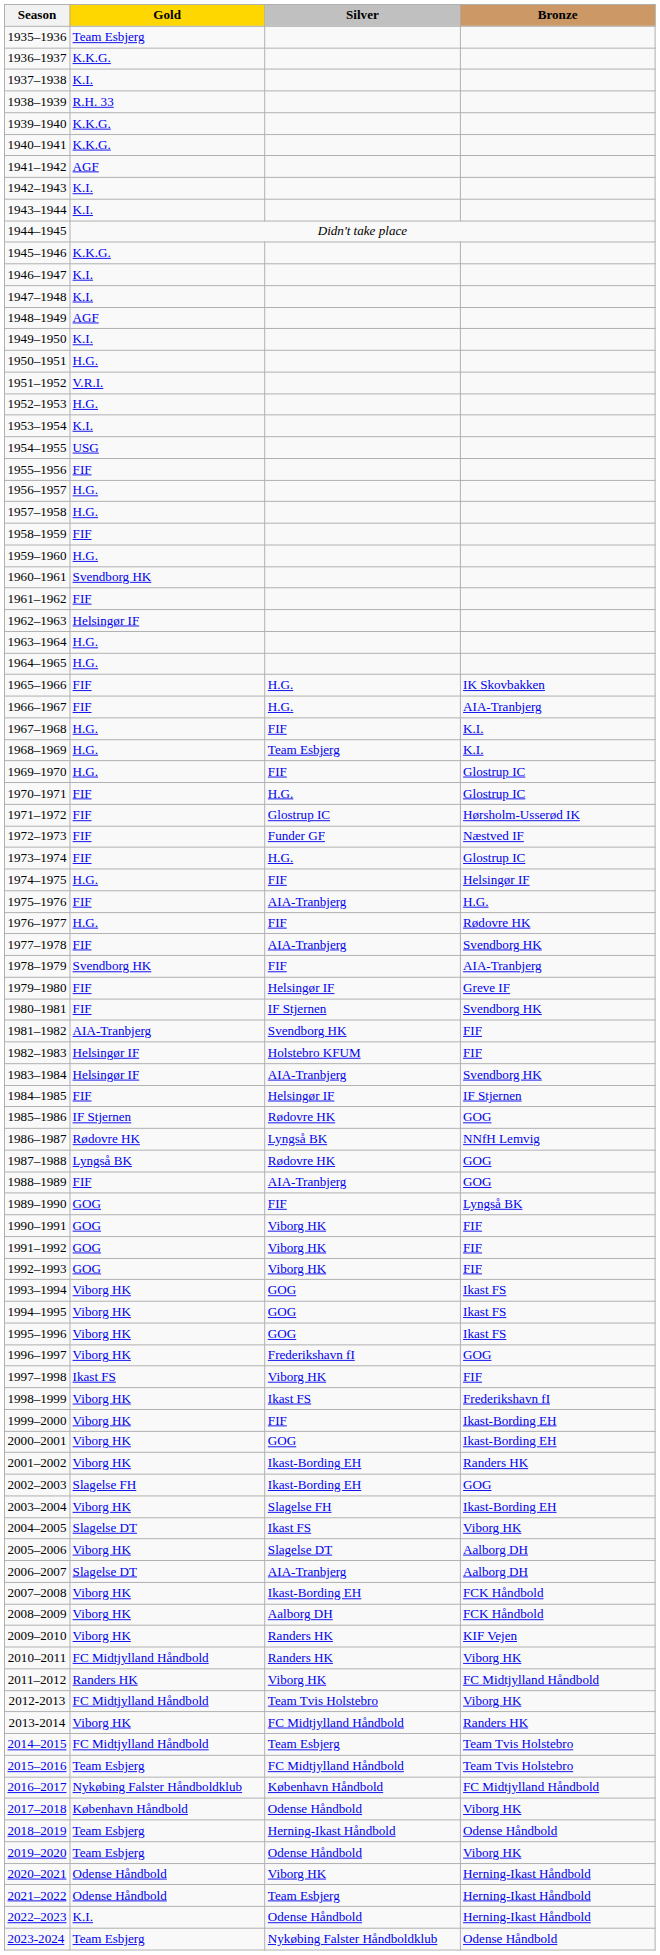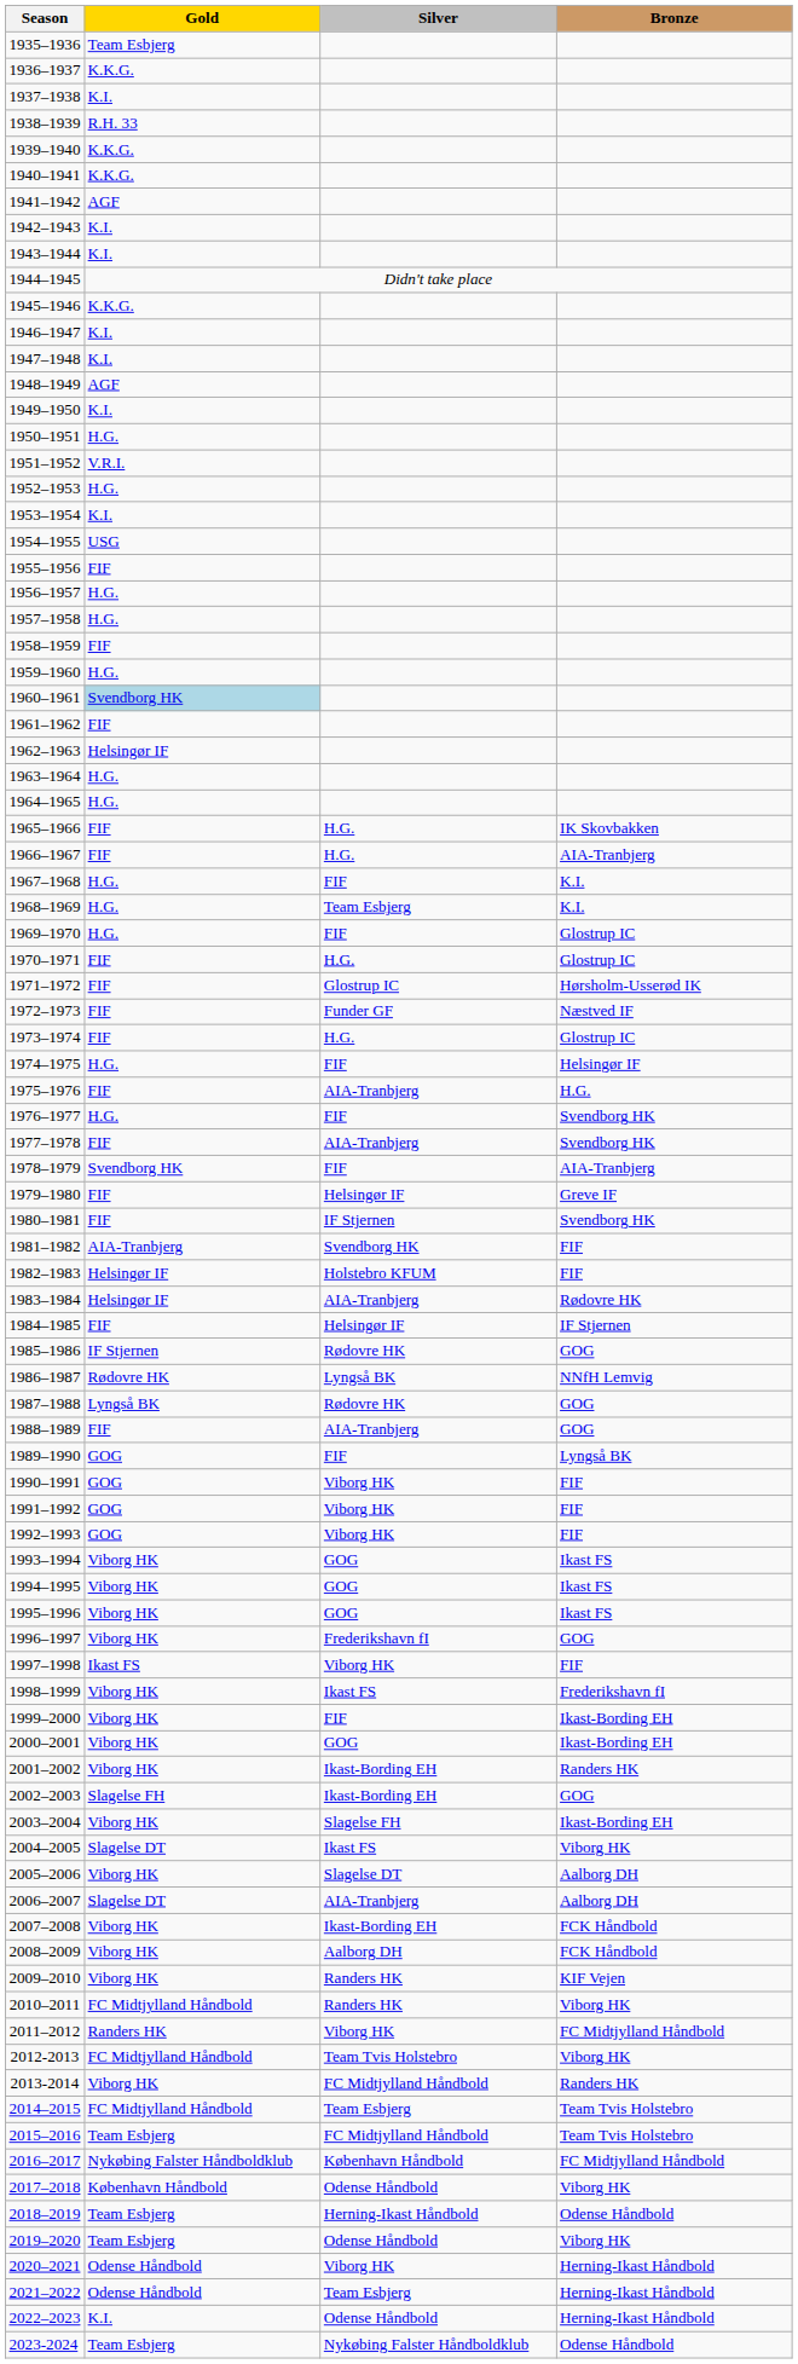 <table class="wikitable" style="font-size: 90%">
 <tr>
 <th style="width:10%;"><strong>Season</strong></th>
 <th style="background:gold; width:30%;"><strong>Gold</strong></th>
 <th style="background:silver; width:30%;"><strong>Silver</strong></th>
 <th style="background:#c96; width:30%;"><strong>Bronze</strong></th>
 </tr>
 <tr>
 <td style="text-align:center;">1935–1936</td>
 <td><a href='#'>Team Esbjerg</a></td>
 <td></td>
 <td></td>
 </tr>
 <tr>
 <td style="text-align:center;">1936–1937</td>
 <td><a href='#'>K.K.G.</a></td>
 <td></td>
 <td></td>
 </tr>
 <tr>
 <td style="text-align:center;">1937–1938</td>
 <td><a href='#'>K.I.</a></td>
 <td></td>
 <td></td>
 </tr>
 <tr>
 <td style="text-align:center;">1938–1939</td>
 <td><a href='#'>R.H. 33</a></td>
 <td></td>
 <td></td>
 </tr>
 <tr>
 <td style="text-align:center;">1939–1940</td>
 <td><a href='#'>K.K.G.</a></td>
 <td></td>
 <td></td>
 </tr>
 <tr>
 <td style="text-align:center;">1940–1941</td>
 <td><a href='#'>K.K.G.</a></td>
 <td></td>
 <td></td>
 </tr>
 <tr>
 <td style="text-align:center;">1941–1942</td>
 <td><a href='#'>AGF</a></td>
 <td></td>
 <td></td>
 </tr>
 <tr>
 <td style="text-align:center;">1942–1943</td>
 <td><a href='#'>K.I.</a></td>
 <td></td>
 <td></td>
 </tr>
 <tr>
 <td style="text-align:center;">1943–1944</td>
 <td><a href='#'>K.I.</a></td>
 <td></td>
 <td></td>
 </tr>
 <tr style="text-align:center;">
 <td>1944–1945</td>
 <td colspan="3"><em>Didn't take place</em></td>
 </tr>
 <tr>
 <td style="text-align:center;">1945–1946</td>
 <td><a href='#'>K.K.G.</a></td>
 <td></td>
 <td></td>
 </tr>
 <tr>
 <td style="text-align:center;">1946–1947</td>
 <td><a href='#'>K.I.</a></td>
 <td></td>
 <td></td>
 </tr>
 <tr>
 <td style="text-align:center;">1947–1948</td>
 <td><a href='#'>K.I.</a></td>
 <td></td>
 <td></td>
 </tr>
 <tr>
 <td style="text-align:center;">1948–1949</td>
 <td><a href='#'>AGF</a></td>
 <td></td>
 <td></td>
 </tr>
 <tr>
 <td style="text-align:center;">1949–1950</td>
 <td><a href='#'>K.I.</a></td>
 <td></td>
 <td></td>
 </tr>
 <tr>
 <td style="text-align:center;">1950–1951</td>
 <td><a href='#'>H.G.</a></td>
 <td></td>
 <td></td>
 </tr>
 <tr>
 <td style="text-align:center;">1951–1952</td>
 <td><a href='#'>V.R.I.</a></td>
 <td></td>
 <td></td>
 </tr>
 <tr>
 <td style="text-align:center;">1952–1953</td>
 <td><a href='#'>H.G.</a></td>
 <td></td>
 <td></td>
 </tr>
 <tr>
 <td style="text-align:center;">1953–1954</td>
 <td><a href='#'>K.I.</a></td>
 <td></td>
 <td></td>
 </tr>
 <tr>
 <td style="text-align:center;">1954–1955</td>
 <td><a href='#'>USG</a></td>
 <td></td>
 <td></td>
 </tr>
 <tr>
 <td style="text-align:center;">1955–1956</td>
 <td><a href='#'>FIF</a></td>
 <td></td>
 <td></td>
 </tr>
 <tr>
 <td style="text-align:center;">1956–1957</td>
 <td><a href='#'>H.G.</a></td>
 <td></td>
 <td></td>
 </tr>
 <tr>
 <td style="text-align:center;">1957–1958</td>
 <td><a href='#'>H.G.</a></td>
 <td></td>
 <td></td>
 </tr>
 <tr>
 <td style="text-align:center;">1958–1959</td>
 <td><a href='#'>FIF</a></td>
 <td></td>
 <td></td>
 </tr>
 <tr>
 <td style="text-align:center;">1959–1960</td>
 <td><a href='#'>H.G.</a></td>
 <td></td>
 <td></td>
 </tr>
 <tr>
 <td style="text-align:center;">1960–1961</td>
-<td><a href='#'>Svendborg HK</a></td>
+<td style="background: lightblue;"><a href='#'>Svendborg HK</a></td>
 <td></td>
 <td></td>
 </tr>
 <tr>
 <td style="text-align:center;">1961–1962</td>
 <td><a href='#'>FIF</a></td>
 <td></td>
 <td></td>
 </tr>
 <tr>
 <td style="text-align:center;">1962–1963</td>
 <td><a href='#'>Helsingør IF</a></td>
 <td></td>
 <td></td>
 </tr>
 <tr>
 <td style="text-align:center;">1963–1964</td>
 <td><a href='#'>H.G.</a></td>
 <td></td>
 <td></td>
 </tr>
 <tr>
 <td style="text-align:center;">1964–1965</td>
 <td><a href='#'>H.G.</a></td>
 <td></td>
 <td></td>
 </tr>
 <tr>
 <td style="text-align:center;">1965–1966</td>
 <td><a href='#'>FIF</a></td>
 <td><a href='#'>H.G.</a></td>
 <td><a href='#'>IK Skovbakken</a></td>
 </tr>
 <tr>
 <td style="text-align:center;">1966–1967</td>
 <td><a href='#'>FIF</a></td>
 <td><a href='#'>H.G.</a></td>
 <td><a href='#'>AIA-Tranbjerg</a></td>
 </tr>
 <tr>
 <td style="text-align:center;">1967–1968</td>
 <td><a href='#'>H.G.</a></td>
 <td><a href='#'>FIF</a></td>
 <td><a href='#'>K.I.</a></td>
 </tr>
 <tr>
 <td style="text-align:center;">1968–1969</td>
 <td><a href='#'>H.G.</a></td>
 <td><a href='#'>Team Esbjerg</a></td>
 <td><a href='#'>K.I.</a></td>
 </tr>
 <tr>
 <td style="text-align:center;">1969–1970</td>
 <td><a href='#'>H.G.</a></td>
 <td><a href='#'>FIF</a></td>
 <td><a href='#'>Glostrup IC</a></td>
 </tr>
 <tr>
 <td style="text-align:center;">1970–1971</td>
 <td><a href='#'>FIF</a></td>
 <td><a href='#'>H.G.</a></td>
 <td><a href='#'>Glostrup IC</a></td>
 </tr>
 <tr>
 <td style="text-align:center;">1971–1972</td>
 <td><a href='#'>FIF</a></td>
 <td><a href='#'>Glostrup IC</a></td>
 <td><a href='#'>Hørsholm-Usserød IK</a></td>
 </tr>
 <tr>
 <td style="text-align:center;">1972–1973</td>
 <td><a href='#'>FIF</a></td>
 <td><a href='#'>Funder GF</a></td>
 <td><a href='#'>Næstved IF</a></td>
 </tr>
 <tr>
 <td style="text-align:center;">1973–1974</td>
 <td><a href='#'>FIF</a></td>
 <td><a href='#'>H.G.</a></td>
 <td><a href='#'>Glostrup IC</a></td>
 </tr>
 <tr>
 <td style="text-align:center;">1974–1975</td>
 <td><a href='#'>H.G.</a></td>
 <td><a href='#'>FIF</a></td>
 <td><a href='#'>Helsingør IF</a></td>
 </tr>
 <tr>
 <td style="text-align:center;">1975–1976</td>
 <td><a href='#'>FIF</a></td>
 <td><a href='#'>AIA-Tranbjerg</a></td>
 <td><a href='#'>H.G.</a></td>
 </tr>
 <tr>
 <td style="text-align:center;">1976–1977</td>
 <td><a href='#'>H.G.</a></td>
 <td><a href='#'>FIF</a></td>
-<td><a href='#'>Rødovre HK</a></td>
+<td><a href='#'>Svendborg HK</a></td>
 </tr>
 <tr>
 <td style="text-align:center;">1977–1978</td>
 <td><a href='#'>FIF</a></td>
 <td><a href='#'>AIA-Tranbjerg</a></td>
 <td><a href='#'>Svendborg HK</a></td>
 </tr>
 <tr>
 <td style="text-align:center;">1978–1979</td>
 <td><a href='#'>Svendborg HK</a></td>
 <td><a href='#'>FIF</a></td>
 <td><a href='#'>AIA-Tranbjerg</a></td>
 </tr>
 <tr>
 <td style="text-align:center;">1979–1980</td>
 <td><a href='#'>FIF</a></td>
 <td><a href='#'>Helsingør IF</a></td>
 <td><a href='#'>Greve IF</a></td>
 </tr>
 <tr>
 <td style="text-align:center;">1980–1981</td>
 <td><a href='#'>FIF</a></td>
 <td><a href='#'>IF Stjernen</a></td>
 <td><a href='#'>Svendborg HK</a></td>
 </tr>
 <tr>
 <td style="text-align:center;">1981–1982</td>
 <td><a href='#'>AIA-Tranbjerg</a></td>
 <td><a href='#'>Svendborg HK</a></td>
 <td><a href='#'>FIF</a></td>
 </tr>
 <tr>
 <td style="text-align:center;">1982–1983</td>
 <td><a href='#'>Helsingør IF</a></td>
 <td><a href='#'>Holstebro KFUM</a></td>
 <td><a href='#'>FIF</a></td>
 </tr>
 <tr>
 <td style="text-align:center;">1983–1984</td>
 <td><a href='#'>Helsingør IF</a></td>
 <td><a href='#'>AIA-Tranbjerg</a></td>
-<td><a href='#'>Svendborg HK</a></td>
+<td><a href='#'>Rødovre HK</a></td>
 </tr>
 <tr>
 <td style="text-align:center;">1984–1985</td>
 <td><a href='#'>FIF</a></td>
 <td><a href='#'>Helsingør IF</a></td>
 <td><a href='#'>IF Stjernen</a></td>
 </tr>
 <tr>
 <td style="text-align:center;">1985–1986</td>
 <td><a href='#'>IF Stjernen</a></td>
 <td><a href='#'>Rødovre HK</a></td>
 <td><a href='#'>GOG</a></td>
 </tr>
 <tr>
 <td style="text-align:center;">1986–1987</td>
 <td><a href='#'>Rødovre HK</a></td>
 <td><a href='#'>Lyngså BK</a></td>
 <td><a href='#'>NNfH Lemvig</a></td>
 </tr>
 <tr>
 <td style="text-align:center;">1987–1988</td>
 <td><a href='#'>Lyngså BK</a></td>
 <td><a href='#'>Rødovre HK</a></td>
 <td><a href='#'>GOG</a></td>
 </tr>
 <tr>
 <td style="text-align:center;">1988–1989</td>
 <td><a href='#'>FIF</a></td>
 <td><a href='#'>AIA-Tranbjerg</a></td>
 <td><a href='#'>GOG</a></td>
 </tr>
 <tr>
 <td style="text-align:center;">1989–1990</td>
 <td><a href='#'>GOG</a></td>
 <td><a href='#'>FIF</a></td>
 <td><a href='#'>Lyngså BK</a></td>
 </tr>
 <tr>
 <td style="text-align:center;">1990–1991</td>
 <td><a href='#'>GOG</a></td>
 <td><a href='#'>Viborg HK</a></td>
 <td><a href='#'>FIF</a></td>
 </tr>
 <tr>
 <td style="text-align:center;">1991–1992</td>
 <td><a href='#'>GOG</a></td>
 <td><a href='#'>Viborg HK</a></td>
 <td><a href='#'>FIF</a></td>
 </tr>
 <tr>
 <td style="text-align:center;">1992–1993</td>
 <td><a href='#'>GOG</a></td>
 <td><a href='#'>Viborg HK</a></td>
 <td><a href='#'>FIF</a></td>
 </tr>
 <tr>
 <td style="text-align:center;">1993–1994</td>
 <td><a href='#'>Viborg HK</a></td>
 <td><a href='#'>GOG</a></td>
 <td><a href='#'>Ikast FS</a></td>
 </tr>
 <tr>
 <td style="text-align:center;">1994–1995</td>
 <td><a href='#'>Viborg HK</a></td>
 <td><a href='#'>GOG</a></td>
 <td><a href='#'>Ikast FS</a></td>
 </tr>
 <tr>
 <td style="text-align:center;">1995–1996</td>
 <td><a href='#'>Viborg HK</a></td>
 <td><a href='#'>GOG</a></td>
 <td><a href='#'>Ikast FS</a></td>
 </tr>
 <tr>
 <td style="text-align:center;">1996–1997</td>
 <td><a href='#'>Viborg HK</a></td>
 <td><a href='#'>Frederikshavn fI</a></td>
 <td><a href='#'>GOG</a></td>
 </tr>
 <tr>
 <td style="text-align:center;">1997–1998</td>
 <td><a href='#'>Ikast FS</a></td>
 <td><a href='#'>Viborg HK</a></td>
 <td><a href='#'>FIF</a></td>
 </tr>
 <tr>
 <td style="text-align:center;">1998–1999</td>
 <td><a href='#'>Viborg HK</a></td>
 <td><a href='#'>Ikast FS</a></td>
 <td><a href='#'>Frederikshavn fI</a></td>
 </tr>
 <tr>
 <td style="text-align:center;">1999–2000</td>
 <td><a href='#'>Viborg HK</a></td>
 <td><a href='#'>FIF</a></td>
 <td><a href='#'>Ikast-Bording EH</a></td>
 </tr>
 <tr>
 <td style="text-align:center;">2000–2001</td>
 <td><a href='#'>Viborg HK</a></td>
 <td><a href='#'>GOG</a></td>
 <td><a href='#'>Ikast-Bording EH</a></td>
 </tr>
 <tr>
 <td style="text-align:center;">2001–2002</td>
 <td><a href='#'>Viborg HK</a></td>
 <td><a href='#'>Ikast-Bording EH</a></td>
 <td><a href='#'>Randers HK</a></td>
 </tr>
 <tr>
 <td style="text-align:center;">2002–2003</td>
 <td><a href='#'>Slagelse FH</a></td>
 <td><a href='#'>Ikast-Bording EH</a></td>
 <td><a href='#'>GOG</a></td>
 </tr>
 <tr>
 <td style="text-align:center;">2003–2004</td>
 <td><a href='#'>Viborg HK</a></td>
 <td><a href='#'>Slagelse FH</a></td>
 <td><a href='#'>Ikast-Bording EH</a></td>
 </tr>
 <tr>
 <td style="text-align:center;">2004–2005</td>
 <td><a href='#'>Slagelse DT</a></td>
 <td><a href='#'>Ikast FS</a></td>
 <td><a href='#'>Viborg HK</a></td>
 </tr>
 <tr>
 <td style="text-align:center;">2005–2006</td>
 <td><a href='#'>Viborg HK</a></td>
 <td><a href='#'>Slagelse DT</a></td>
 <td><a href='#'>Aalborg DH</a></td>
 </tr>
 <tr>
 <td style="text-align:center;">2006–2007</td>
 <td><a href='#'>Slagelse DT</a></td>
 <td><a href='#'>AIA-Tranbjerg</a></td>
 <td><a href='#'>Aalborg DH</a></td>
 </tr>
 <tr>
 <td style="text-align:center;">2007–2008</td>
 <td><a href='#'>Viborg HK</a></td>
 <td><a href='#'>Ikast-Bording EH</a></td>
 <td><a href='#'>FCK Håndbold</a></td>
 </tr>
 <tr>
 <td style="text-align:center;">2008–2009</td>
 <td><a href='#'>Viborg HK</a></td>
 <td><a href='#'>Aalborg DH</a></td>
 <td><a href='#'>FCK Håndbold</a></td>
 </tr>
 <tr>
 <td style="text-align:center;">2009–2010</td>
 <td><a href='#'>Viborg HK</a></td>
 <td><a href='#'>Randers HK</a></td>
 <td><a href='#'>KIF Vejen</a></td>
 </tr>
 <tr>
 <td style="text-align:center;">2010–2011</td>
 <td><a href='#'>FC Midtjylland Håndbold</a></td>
 <td><a href='#'>Randers HK</a></td>
 <td><a href='#'>Viborg HK</a></td>
 </tr>
 <tr>
 <td style="text-align:center;">2011–2012</td>
 <td><a href='#'>Randers HK</a></td>
 <td><a href='#'>Viborg HK</a></td>
 <td><a href='#'>FC Midtjylland Håndbold</a></td>
 </tr>
 <tr>
 <td style="text-align:center;">2012-2013</td>
 <td><a href='#'>FC Midtjylland Håndbold</a></td>
 <td><a href='#'>Team Tvis Holstebro</a></td>
 <td><a href='#'>Viborg HK</a></td>
 </tr>
 <tr>
 <td style="text-align:center;">2013-2014</td>
 <td><a href='#'>Viborg HK</a></td>
 <td><a href='#'>FC Midtjylland Håndbold</a></td>
 <td><a href='#'>Randers HK</a></td>
 </tr>
 <tr>
 <td style="text-align:center;"><a href='#'>2014–2015</a></td>
 <td><a href='#'>FC Midtjylland Håndbold</a></td>
 <td><a href='#'>Team Esbjerg</a></td>
 <td><a href='#'>Team Tvis Holstebro</a></td>
 </tr>
 <tr>
 <td style="text-align:center;"><a href='#'>2015–2016</a></td>
 <td><a href='#'>Team Esbjerg</a></td>
 <td><a href='#'>FC Midtjylland Håndbold</a></td>
 <td><a href='#'>Team Tvis Holstebro</a></td>
 </tr>
 <tr>
 <td style="text-align:center;"><a href='#'>2016–2017</a></td>
 <td><a href='#'>Nykøbing Falster Håndboldklub</a></td>
 <td><a href='#'>København Håndbold</a></td>
 <td><a href='#'>FC Midtjylland Håndbold</a></td>
 </tr>
 <tr>
 <td style="text-align:center;"><a href='#'>2017–2018</a></td>
 <td><a href='#'>København Håndbold</a></td>
 <td><a href='#'>Odense Håndbold</a></td>
 <td><a href='#'>Viborg HK</a></td>
 </tr>
 <tr>
 <td style="text-align:center;"><a href='#'>2018–2019</a></td>
 <td><a href='#'>Team Esbjerg</a></td>
 <td><a href='#'>Herning-Ikast Håndbold</a></td>
 <td><a href='#'>Odense Håndbold</a></td>
 </tr>
 <tr>
 <td style="text-align:center;"><a href='#'>2019–2020</a></td>
 <td><a href='#'>Team Esbjerg</a></td>
 <td><a href='#'>Odense Håndbold</a></td>
 <td><a href='#'>Viborg HK</a></td>
 </tr>
 <tr>
 <td><a href='#'>2020–2021</a></td>
 <td><a href='#'>Odense Håndbold</a></td>
 <td><a href='#'>Viborg HK</a></td>
 <td><a href='#'>Herning-Ikast Håndbold</a></td>
 </tr>
 <tr>
 <td><a href='#'>2021–2022</a></td>
 <td><a href='#'>Odense Håndbold</a></td>
 <td><a href='#'>Team Esbjerg</a></td>
 <td><a href='#'>Herning-Ikast Håndbold</a></td>
 </tr>
 <tr>
 <td><a href='#'>2022–2023</a></td>
 <td><a href='#'>K.I.</a></td>
 <td><a href='#'>Odense Håndbold</a></td>
 <td><a href='#'>Herning-Ikast Håndbold</a></td>
 </tr>
 <tr>
 <td><a href='#'>2023-2024</a></td>
 <td><a href='#'>Team Esbjerg</a></td>
 <td><a href='#'>Nykøbing Falster Håndboldklub</a></td>
 <td><a href='#'>Odense Håndbold</a></td>
 </tr>
 </table>
